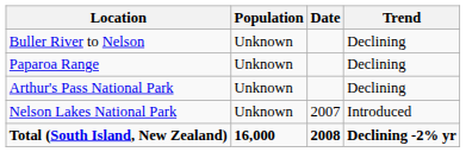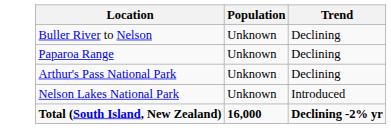 <table class="wikitable" style="float: right;">
 <tr>
 <th>Location</th>
 <th>Population</th>
-<th>Date</th>
 <th>Trend</th>
 </tr>
 <tr>
 <td><a href='#'>Buller River</a> to <a href='#'>Nelson</a></td>
 <td>Unknown</td>
-<td></td>
 <td>Declining</td>
 </tr>
 <tr>
 <td><a href='#'>Paparoa Range</a></td>
 <td>Unknown</td>
-<td></td>
 <td>Declining</td>
 </tr>
 <tr>
 <td><a href='#'>Arthur's Pass National Park</a></td>
 <td>Unknown</td>
-<td></td>
 <td>Declining</td>
 </tr>
 <tr>
 <td><a href='#'>Nelson Lakes National Park</a></td>
 <td>Unknown</td>
-<td>2007</td>
 <td>Introduced</td>
 </tr>
 <tr>
 <td><strong>Total (<a href='#'>South Island</a>, New Zealand)</strong></td>
 <td><strong>16,000</strong></td>
-<td><strong>2008</strong></td>
 <td><strong>Declining -2% yr</strong></td>
 </tr>
 </table>
